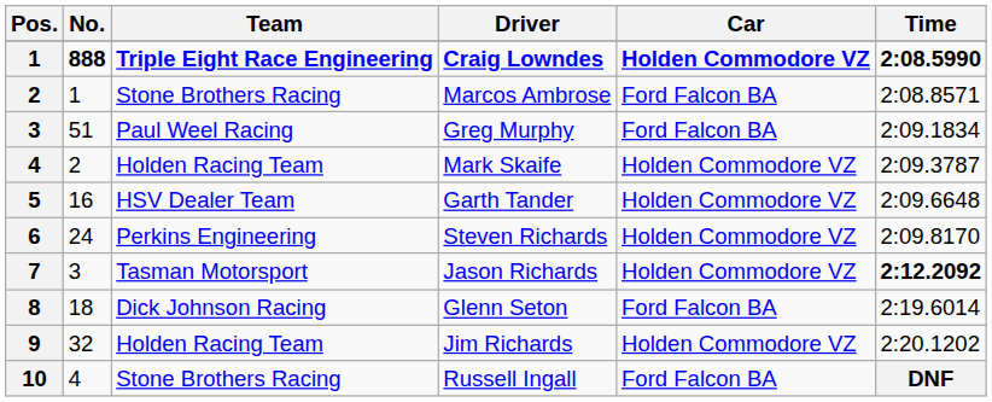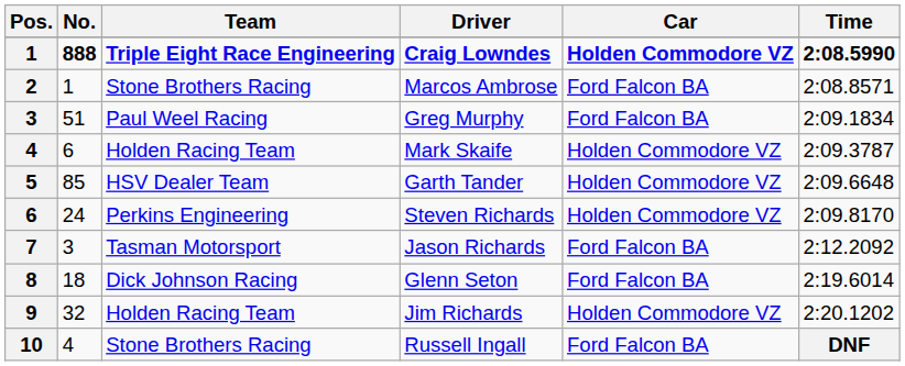 <table class="wikitable" style="font-size: 95%;">
 <tr>
 <th>Pos.</th>
 <th>No.</th>
 <th>Team</th>
 <th>Driver</th>
 <th>Car</th>
 <th>Time</th>
 </tr>
 <tr>
 </tr>
 <tr style="font-weight:bold">
 <th>1</th>
 <td>888</td>
 <td><a href='#'>Triple Eight Race Engineering</a></td>
 <td> <a href='#'>Craig Lowndes</a></td>
 <td><a href='#'>Holden Commodore VZ</a></td>
 <td>2:08.5990</td>
 </tr>
 <tr>
 <th>2</th>
 <td>1</td>
 <td><a href='#'>Stone Brothers Racing</a></td>
 <td> <a href='#'>Marcos Ambrose</a></td>
 <td><a href='#'>Ford Falcon BA</a></td>
 <td>2:08.8571</td>
 </tr>
 <tr>
 <th>3</th>
 <td>51</td>
 <td><a href='#'>Paul Weel Racing</a></td>
 <td> <a href='#'>Greg Murphy</a></td>
 <td><a href='#'>Ford Falcon BA</a></td>
 <td>2:09.1834</td>
 </tr>
 <tr>
 <th>4</th>
-<td>2</td>
+<td>6</td>
 <td><a href='#'>Holden Racing Team</a></td>
 <td> <a href='#'>Mark Skaife</a></td>
 <td><a href='#'>Holden Commodore VZ</a></td>
 <td>2:09.3787</td>
 </tr>
 <tr>
 <th>5</th>
-<td>16</td>
+<td>85</td>
 <td><a href='#'>HSV Dealer Team</a></td>
 <td> <a href='#'>Garth Tander</a></td>
 <td><a href='#'>Holden Commodore VZ</a></td>
 <td>2:09.6648</td>
 </tr>
 <tr>
 <th>6</th>
 <td>24</td>
 <td><a href='#'>Perkins Engineering</a></td>
 <td> <a href='#'>Steven Richards</a></td>
 <td><a href='#'>Holden Commodore VZ</a></td>
 <td>2:09.8170</td>
 </tr>
 <tr>
 <th>7</th>
 <td>3</td>
 <td><a href='#'>Tasman Motorsport</a></td>
 <td> <a href='#'>Jason Richards</a></td>
-<td><a href='#'>Holden Commodore VZ</a></td>
-<td><strong>2:12.2092</strong></td>
+<td><a href='#'>Ford Falcon BA</a></td>
+<td>2:12.2092</td>
 </tr>
 <tr>
 <th>8</th>
 <td>18</td>
 <td><a href='#'>Dick Johnson Racing</a></td>
 <td> <a href='#'>Glenn Seton</a></td>
 <td><a href='#'>Ford Falcon BA</a></td>
 <td>2:19.6014</td>
 </tr>
 <tr>
 <th>9</th>
 <td>32</td>
 <td><a href='#'>Holden Racing Team</a></td>
 <td> <a href='#'>Jim Richards</a></td>
 <td><a href='#'>Holden Commodore VZ</a></td>
 <td>2:20.1202</td>
 </tr>
 <tr>
 <th>10</th>
 <td>4</td>
 <td><a href='#'>Stone Brothers Racing</a></td>
 <td> <a href='#'>Russell Ingall</a></td>
 <td><a href='#'>Ford Falcon BA</a></td>
 <th>DNF</th>
 </tr>
 </table>
